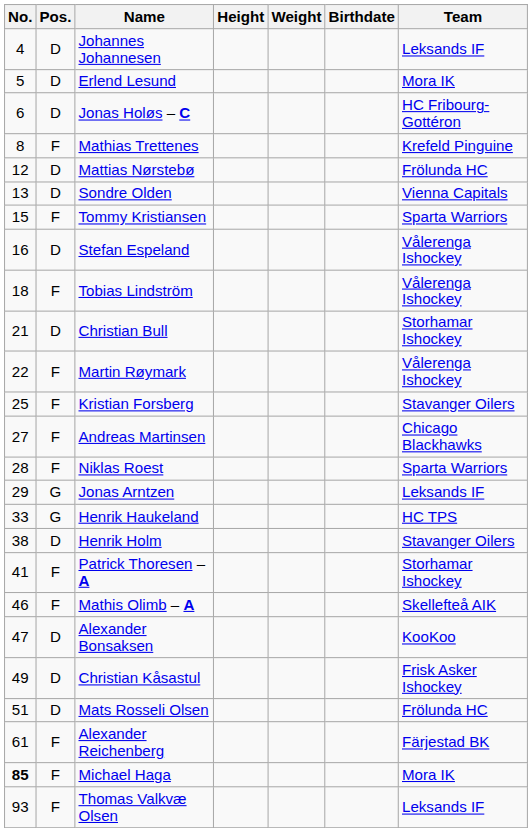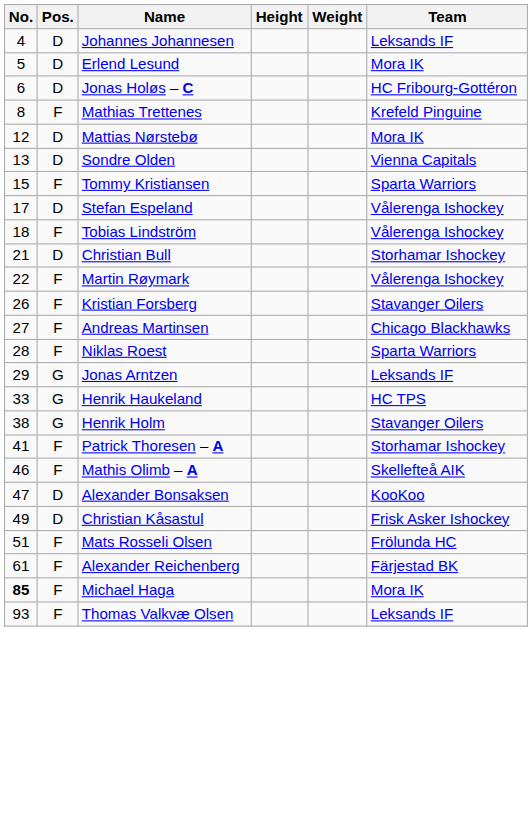 <table width="80%" class="wikitable sortable" style="font-size: 90%; text-align: center">
 <tr>
 <th>No.</th>
 <th>Pos.</th>
 <th>Name</th>
 <th>Height</th>
 <th>Weight</th>
-<th>Birthdate</th>
 <th>Team</th>
 </tr>
 <tr>
 <td>4</td>
 <td>D</td>
 <td align=left><a href='#'>Johannes Johannesen</a></td>
-<td></td>
 <td></td>
 <td></td>
 <td style="text-align:left;"> <a href='#'>Leksands IF</a></td>
 </tr>
 <tr>
 <td>5</td>
 <td>D</td>
 <td align=left><a href='#'>Erlend Lesund</a></td>
 <td></td>
 <td></td>
-<td></td>
 <td style="text-align:left;"> <a href='#'>Mora IK</a></td>
 </tr>
 <tr>
 <td>6</td>
 <td>D</td>
 <td align=left><a href='#'>Jonas Holøs</a> – <strong><a href='#'>C</a></strong></td>
-<td></td>
 <td></td>
 <td></td>
 <td style="text-align:left;"> <a href='#'>HC Fribourg-Gottéron</a></td>
 </tr>
 <tr>
 <td>8</td>
 <td>F</td>
 <td align=left><a href='#'>Mathias Trettenes</a></td>
 <td></td>
 <td></td>
-<td></td>
 <td style="text-align:left;"> <a href='#'>Krefeld Pinguine</a></td>
 </tr>
 <tr>
 <td>12</td>
 <td>D</td>
 <td align=left><a href='#'>Mattias Nørstebø</a></td>
 <td></td>
 <td></td>
-<td></td>
-<td style="text-align:left;"> <a href='#'>Frölunda HC</a></td>
+<td style="text-align:left;"> <a href='#'>Mora IK</a></td>
 </tr>
 <tr>
 <td>13</td>
 <td>D</td>
 <td align=left><a href='#'>Sondre Olden</a></td>
-<td></td>
 <td></td>
 <td></td>
 <td style="text-align:left;"> <a href='#'>Vienna Capitals</a></td>
 </tr>
 <tr>
 <td>15</td>
 <td>F</td>
 <td align=left><a href='#'>Tommy Kristiansen</a></td>
 <td></td>
 <td></td>
-<td></td>
 <td style="text-align:left;"> <a href='#'>Sparta Warriors</a></td>
 </tr>
 <tr>
-<td>16</td>
+<td>17</td>
 <td>D</td>
 <td align=left><a href='#'>Stefan Espeland</a></td>
-<td></td>
 <td></td>
 <td></td>
 <td style="text-align:left;"> <a href='#'>Vålerenga Ishockey</a></td>
 </tr>
 <tr>
 <td>18</td>
 <td>F</td>
 <td align=left><a href='#'>Tobias Lindström</a></td>
 <td></td>
 <td></td>
-<td></td>
 <td style="text-align:left;"> <a href='#'>Vålerenga Ishockey</a></td>
 </tr>
 <tr>
 <td>21</td>
 <td>D</td>
 <td align=left><a href='#'>Christian Bull</a></td>
-<td></td>
 <td></td>
 <td></td>
 <td style="text-align:left;"> <a href='#'>Storhamar Ishockey</a></td>
 </tr>
 <tr>
 <td>22</td>
 <td>F</td>
 <td align=left><a href='#'>Martin Røymark</a></td>
 <td></td>
 <td></td>
-<td></td>
 <td style="text-align:left;"> <a href='#'>Vålerenga Ishockey</a></td>
 </tr>
 <tr>
-<td>25</td>
+<td>26</td>
 <td>F</td>
 <td align=left><a href='#'>Kristian Forsberg</a></td>
-<td></td>
 <td></td>
 <td></td>
 <td style="text-align:left;"> <a href='#'>Stavanger Oilers</a></td>
 </tr>
 <tr>
 <td>27</td>
 <td>F</td>
 <td align=left><a href='#'>Andreas Martinsen</a></td>
 <td></td>
 <td></td>
-<td></td>
 <td style="text-align:left;"> <a href='#'>Chicago Blackhawks</a></td>
 </tr>
 <tr>
 <td>28</td>
 <td>F</td>
 <td align=left><a href='#'>Niklas Roest</a></td>
-<td></td>
 <td></td>
 <td></td>
 <td style="text-align:left;"> <a href='#'>Sparta Warriors</a></td>
 </tr>
 <tr>
 <td>29</td>
 <td>G</td>
 <td align=left><a href='#'>Jonas Arntzen</a></td>
 <td></td>
 <td></td>
-<td></td>
 <td style="text-align:left;"> <a href='#'>Leksands IF</a></td>
 </tr>
 <tr>
 <td>33</td>
 <td>G</td>
 <td align=left><a href='#'>Henrik Haukeland</a></td>
 <td></td>
 <td></td>
-<td></td>
 <td style="text-align:left;"> <a href='#'>HC TPS</a></td>
 </tr>
 <tr>
 <td>38</td>
-<td>D</td>
+<td>G</td>
 <td align=left><a href='#'>Henrik Holm</a></td>
-<td></td>
 <td></td>
 <td></td>
 <td style="text-align:left;"> <a href='#'>Stavanger Oilers</a></td>
 </tr>
 <tr>
 <td>41</td>
 <td>F</td>
 <td align=left><a href='#'>Patrick Thoresen</a> – <strong><a href='#'>A</a></strong></td>
 <td></td>
 <td></td>
-<td></td>
 <td style="text-align:left;"> <a href='#'>Storhamar Ishockey</a></td>
 </tr>
 <tr>
 <td>46</td>
 <td>F</td>
 <td align=left><a href='#'>Mathis Olimb</a> – <strong><a href='#'>A</a></strong></td>
-<td></td>
 <td></td>
 <td></td>
 <td style="text-align:left;"> <a href='#'>Skellefteå AIK</a></td>
 </tr>
 <tr>
 <td>47</td>
 <td>D</td>
 <td align=left><a href='#'>Alexander Bonsaksen</a></td>
 <td></td>
 <td></td>
-<td></td>
 <td style="text-align:left;"> <a href='#'>KooKoo</a></td>
 </tr>
 <tr>
 <td>49</td>
 <td>D</td>
 <td align=left><a href='#'>Christian Kåsastul</a></td>
 <td></td>
 <td></td>
-<td></td>
 <td style="text-align:left;"> <a href='#'>Frisk Asker Ishockey</a></td>
 </tr>
 <tr>
 <td>51</td>
-<td>D</td>
+<td>F</td>
 <td align=left><a href='#'>Mats Rosseli Olsen</a></td>
-<td></td>
 <td></td>
 <td></td>
 <td style="text-align:left;"> <a href='#'>Frölunda HC</a></td>
 </tr>
 <tr>
 <td>61</td>
 <td>F</td>
 <td align=left><a href='#'>Alexander Reichenberg</a></td>
 <td></td>
 <td></td>
-<td></td>
 <td style="text-align:left;"> <a href='#'>Färjestad BK</a></td>
 </tr>
 <tr>
 <td><strong>85</strong></td>
 <td>F</td>
 <td align=left><a href='#'>Michael Haga</a></td>
-<td></td>
 <td></td>
 <td></td>
 <td style="text-align:left;"> <a href='#'>Mora IK</a></td>
 </tr>
 <tr>
 <td>93</td>
 <td>F</td>
 <td align=left><a href='#'>Thomas Valkvæ Olsen</a></td>
 <td></td>
 <td></td>
-<td></td>
 <td style="text-align:left;"> <a href='#'>Leksands IF</a></td>
 </tr>
 </table>
